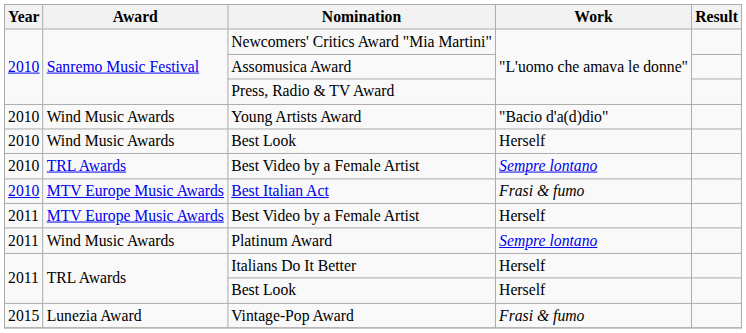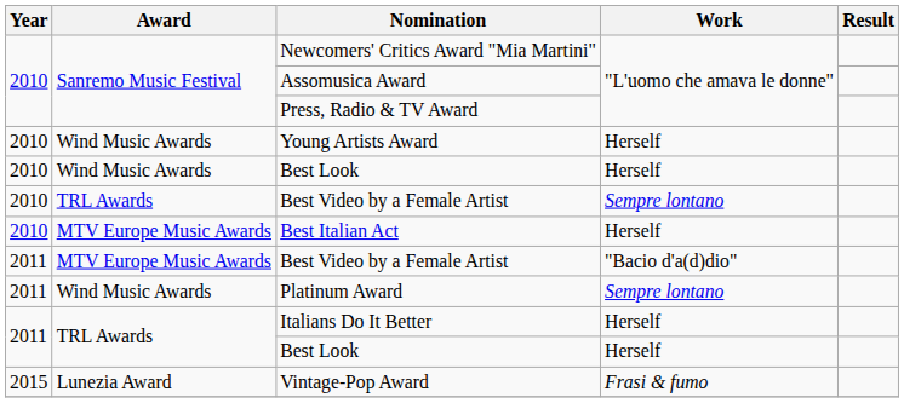 <table class="wikitable">
 <tr>
 <th>Year</th>
 <th>Award</th>
 <th>Nomination</th>
 <th>Work</th>
 <th>Result</th>
 </tr>
 <tr>
 <td rowspan="3"><a href='#'>2010</a></td>
 <td rowspan="3"><a href='#'>Sanremo Music Festival</a></td>
 <td>Newcomers' Critics Award "Mia Martini"</td>
 <td rowspan="3">"L'uomo che amava le donne"</td>
 <td></td>
 </tr>
 <tr>
 <td>Assomusica Award</td>
 <td></td>
 </tr>
 <tr>
 <td>Press, Radio & TV Award</td>
 <td></td>
 </tr>
 <tr>
 <td>2010</td>
 <td>Wind Music Awards</td>
 <td>Young Artists Award</td>
-<td>"Bacio d'a(d)dio"</td>
+<td>Herself</td>
 <td></td>
 </tr>
 <tr>
 <td>2010</td>
 <td>Wind Music Awards</td>
 <td>Best Look</td>
 <td>Herself</td>
 <td></td>
 </tr>
 <tr>
 <td>2010</td>
 <td><a href='#'>TRL Awards</a></td>
 <td>Best Video by a Female Artist</td>
 <td><em><a href='#'>Sempre lontano</a></em></td>
 <td></td>
 </tr>
 <tr>
 <td><a href='#'>2010</a></td>
 <td><a href='#'>MTV Europe Music Awards</a></td>
 <td><a href='#'>Best Italian Act</a></td>
-<td><em>Frasi & fumo</em></td>
+<td>Herself</td>
 <td></td>
 </tr>
 <tr>
 <td>2011</td>
 <td><a href='#'>MTV Europe Music Awards</a></td>
 <td>Best Video by a Female Artist</td>
-<td>Herself</td>
+<td>"Bacio d'a(d)dio"</td>
 <td></td>
 </tr>
 <tr>
 <td>2011</td>
 <td>Wind Music Awards</td>
 <td>Platinum Award</td>
 <td><em><a href='#'>Sempre lontano</a></em></td>
 <td></td>
 </tr>
 <tr>
 <td rowspan="2">2011</td>
 <td rowspan="2">TRL Awards</td>
 <td>Italians Do It Better</td>
 <td>Herself</td>
 <td></td>
 </tr>
 <tr>
 <td>Best Look</td>
 <td>Herself</td>
 <td></td>
 </tr>
 <tr>
 <td>2015</td>
 <td>Lunezia Award</td>
 <td>Vintage-Pop Award</td>
 <td><em>Frasi & fumo</em></td>
 <td></td>
 </tr>
 <tr>
 </tr>
 </table>
